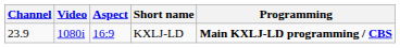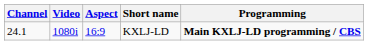 <table class="wikitable">
 <tr>
 <th><a href='#'>Channel</a></th>
 <th><a href='#'>Video</a></th>
 <th><a href='#'>Aspect</a></th>
 <th>Short name</th>
 <th>Programming</th>
 </tr>
 <tr>
-<td>23.9</td>
+<td>24.1</td>
 <td><a href='#'>1080i</a></td>
 <td><a href='#'>16:9</a></td>
 <td>KXLJ-LD</td>
 <td><strong>Main KXLJ-LD programming / <a href='#'>CBS</a></strong></td>
 </tr>
 </table>
